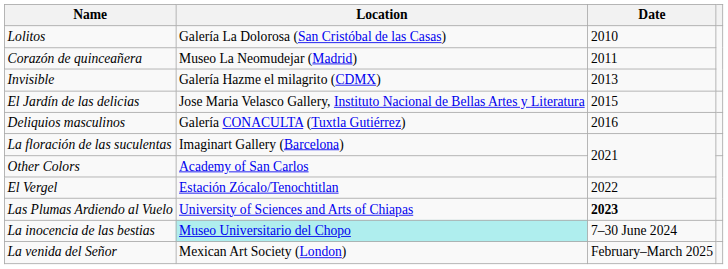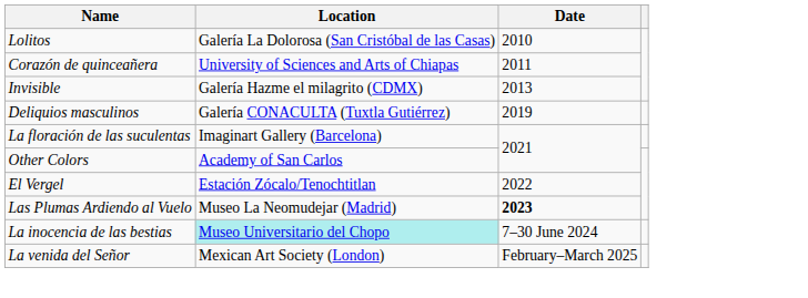 <table class="wikitable">
 <tr>
 <th>Name</th>
 <th>Location</th>
 <th>Date</th>
 <th></th>
 </tr>
 <tr>
 <td><em>Lolitos</em></td>
 <td>Galería La Dolorosa (<a href='#'>San Cristóbal de las Casas</a>)</td>
 <td>2010</td>
 <td rowspan="3"></td>
 </tr>
 <tr>
 <td><em>Corazón de quinceañera</em></td>
-<td>Museo La Neomudejar (<a href='#'>Madrid</a>)</td>
+<td><a href='#'>University of Sciences and Arts of Chiapas</a></td>
 <td>2011</td>
 </tr>
 <tr>
 <td><em>Invisible</em></td>
 <td>Galería Hazme el milagrito (<a href='#'>CDMX</a>)</td>
 <td>2013</td>
 </tr>
 <tr>
-<td><em>El Jardín de las delicias</em></td>
-<td>Jose Maria Velasco Gallery, <a href='#'>Instituto Nacional de Bellas Artes y Literatura</a></td>
-<td>2015</td>
-<td></td>
-</tr>
-<tr>
 <td><em>Deliquios masculinos</em></td>
 <td>Galería <a href='#'>CONACULTA</a> (<a href='#'>Tuxtla Gutiérrez</a>)</td>
-<td>2016</td>
+<td>2019</td>
 <td></td>
 </tr>
 <tr>
 <td><em>La floración de las suculentas</em></td>
 <td>Imaginart Gallery (<a href='#'>Barcelona</a>)</td>
 <td rowspan="2">2021</td>
 <td></td>
 </tr>
 <tr>
 <td><em>Other Colors</em></td>
 <td><a href='#'>Academy of San Carlos</a></td>
 <td rowspan="3"></td>
 </tr>
 <tr>
 <td><em>El Vergel</em></td>
 <td><a href='#'>Estación Zócalo/Tenochtitlan</a></td>
 <td>2022</td>
 </tr>
 <tr>
 <td><em>Las Plumas Ardiendo al Vuelo</em></td>
-<td><a href='#'>University of Sciences and Arts of Chiapas</a></td>
+<td>Museo La Neomudejar (<a href='#'>Madrid</a>)</td>
 <td><strong>2023</strong></td>
 </tr>
 <tr>
 <td><em>La inocencia de las bestias</em></td>
 <td style="background: paleturquoise;"><a href='#'>Museo Universitario del Chopo</a></td>
 <td>7–30 June 2024</td>
 <td></td>
 </tr>
 <tr>
 <td><em>La venida del Señor</em></td>
 <td>Mexican Art Society (<a href='#'>London</a>)</td>
 <td>February–March 2025</td>
 <td></td>
 </tr>
 </table>
